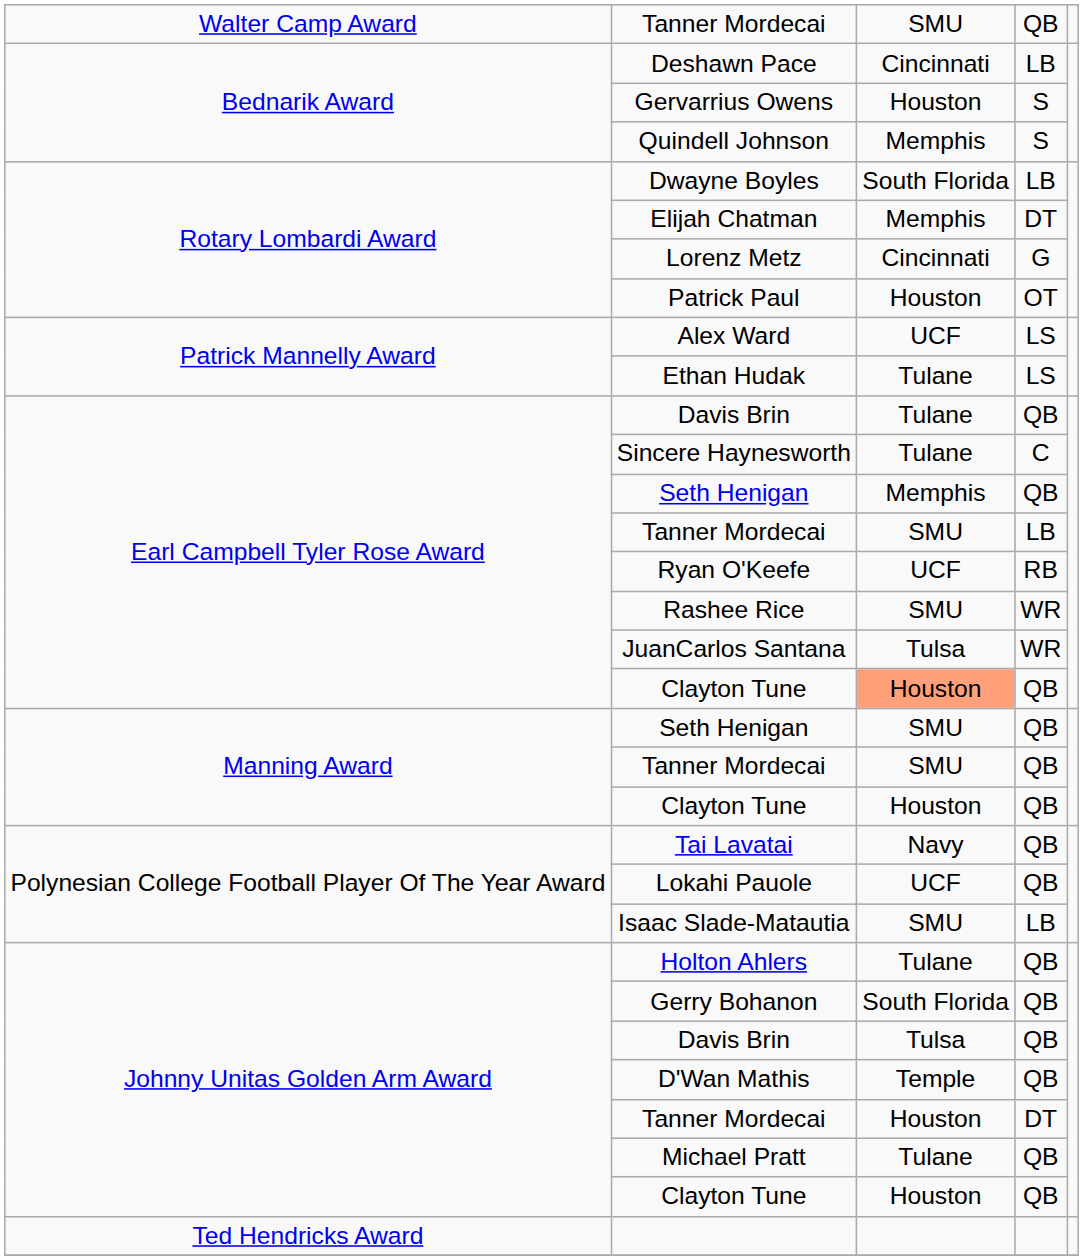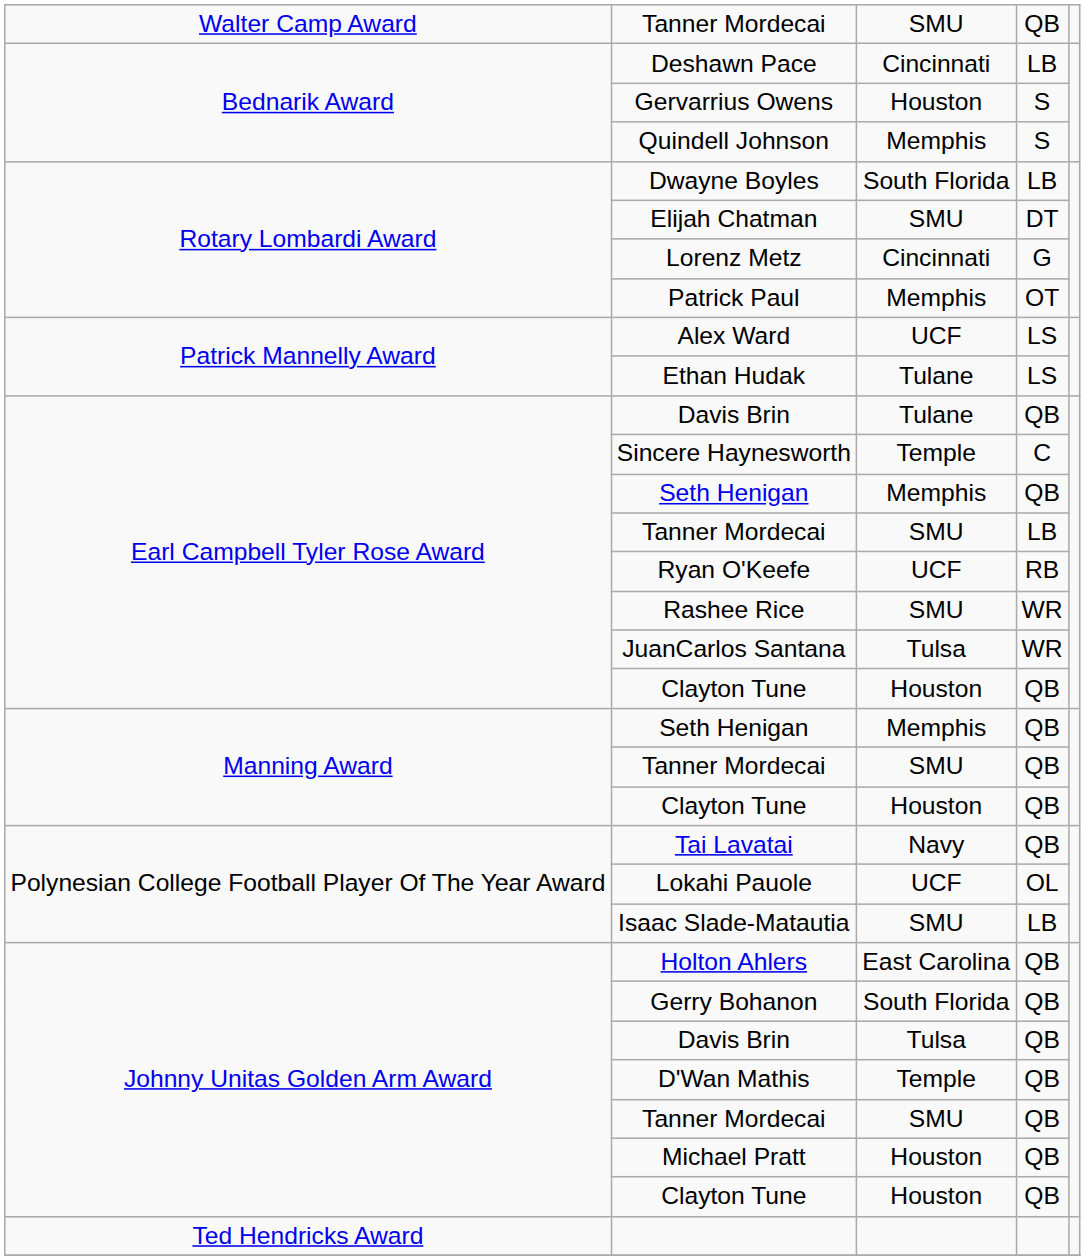 <table class="wikitable" style="text-align:center;">
 <tr>
 <td><a href='#'>Walter Camp Award</a></td>
 <td>Tanner Mordecai</td>
 <td>SMU</td>
 <td>QB</td>
 <td></td>
 </tr>
 <tr>
 <td rowspan=3><a href='#'>Bednarik Award</a></td>
 <td>Deshawn Pace</td>
 <td>Cincinnati</td>
 <td>LB</td>
 <td rowspan=3></td>
 </tr>
 <tr>
 <td>Gervarrius Owens</td>
 <td>Houston</td>
 <td>S</td>
 </tr>
 <tr>
 <td>Quindell Johnson</td>
 <td>Memphis</td>
 <td>S</td>
 </tr>
 <tr>
 <td rowspan=4><a href='#'>Rotary Lombardi Award</a></td>
 <td>Dwayne Boyles</td>
 <td>South Florida</td>
 <td>LB</td>
 <td rowspan=4></td>
 </tr>
 <tr>
 <td>Elijah Chatman</td>
-<td>Memphis</td>
+<td>SMU</td>
 <td>DT</td>
 </tr>
 <tr>
 <td>Lorenz Metz</td>
 <td>Cincinnati</td>
 <td>G</td>
 </tr>
 <tr>
 <td>Patrick Paul</td>
-<td>Houston</td>
+<td>Memphis</td>
 <td>OT</td>
 </tr>
 <tr>
 <td rowspan=2><a href='#'>Patrick Mannelly Award</a></td>
 <td>Alex Ward</td>
 <td>UCF</td>
 <td>LS</td>
 <td rowspan=2></td>
 </tr>
 <tr>
 <td>Ethan Hudak</td>
 <td>Tulane</td>
 <td>LS</td>
 </tr>
 <tr>
 <td rowspan=8><a href='#'>Earl Campbell Tyler Rose Award</a></td>
 <td>Davis Brin</td>
 <td>Tulane</td>
 <td>QB</td>
 <td rowspan=8></td>
 </tr>
 <tr>
 <td>Sincere Haynesworth</td>
-<td>Tulane</td>
+<td>Temple</td>
 <td>C</td>
 </tr>
 <tr>
 <td><a href='#'>Seth Henigan</a></td>
 <td>Memphis</td>
 <td>QB</td>
 </tr>
 <tr>
 <td>Tanner Mordecai</td>
 <td>SMU</td>
 <td>LB</td>
 </tr>
 <tr>
 <td>Ryan O'Keefe</td>
 <td>UCF</td>
 <td>RB</td>
 </tr>
 <tr>
 <td>Rashee Rice</td>
 <td>SMU</td>
 <td>WR</td>
 </tr>
 <tr>
 <td>JuanCarlos Santana</td>
 <td>Tulsa</td>
 <td>WR</td>
 </tr>
 <tr>
 <td>Clayton Tune</td>
-<td style="background: lightsalmon;">Houston</td>
+<td>Houston</td>
 <td>QB</td>
 </tr>
 <tr>
 <td rowspan=3><a href='#'>Manning Award</a></td>
 <td>Seth Henigan</td>
-<td>SMU</td>
+<td>Memphis</td>
 <td>QB</td>
 <td rowspan=3></td>
 </tr>
 <tr>
 <td>Tanner Mordecai</td>
 <td>SMU</td>
 <td>QB</td>
 </tr>
 <tr>
 <td>Clayton Tune</td>
 <td>Houston</td>
 <td>QB</td>
 </tr>
 <tr>
 <td rowspan=3>Polynesian College Football Player Of The Year Award</td>
 <td><a href='#'>Tai Lavatai</a></td>
 <td>Navy</td>
 <td>QB</td>
 <td rowspan=3></td>
 </tr>
 <tr>
 <td>Lokahi Pauole</td>
 <td>UCF</td>
-<td>QB</td>
+<td>OL</td>
 </tr>
 <tr>
 <td>Isaac Slade-Matautia</td>
 <td>SMU</td>
 <td>LB</td>
 </tr>
 <tr>
 <td rowspan=7><a href='#'>Johnny Unitas Golden Arm Award</a></td>
 <td><a href='#'>Holton Ahlers</a></td>
-<td>Tulane</td>
+<td>East Carolina</td>
 <td>QB</td>
 <td rowspan=7></td>
 </tr>
 <tr>
 <td>Gerry Bohanon</td>
 <td>South Florida</td>
 <td>QB</td>
 </tr>
 <tr>
 <td>Davis Brin</td>
 <td>Tulsa</td>
 <td>QB</td>
 </tr>
 <tr>
 <td>D'Wan Mathis</td>
 <td>Temple</td>
 <td>QB</td>
 </tr>
 <tr>
 <td>Tanner Mordecai</td>
-<td>Houston</td>
-<td>DT</td>
+<td>SMU</td>
+<td>QB</td>
 </tr>
 <tr>
 <td>Michael Pratt</td>
-<td>Tulane</td>
+<td>Houston</td>
 <td>QB</td>
 </tr>
 <tr>
 <td>Clayton Tune</td>
 <td>Houston</td>
 <td>QB</td>
 </tr>
 <tr>
 <td><a href='#'>Ted Hendricks Award</a></td>
 <td></td>
 <td></td>
 <td></td>
 <td></td>
 </tr>
 <tr>
 </tr>
 </table>
